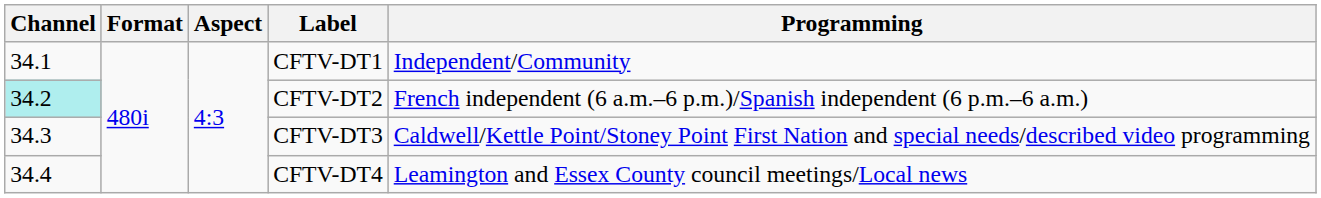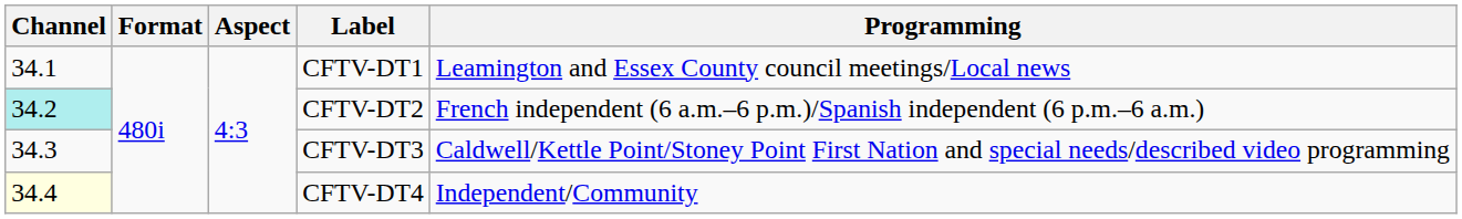 <table class="wikitable sortable" border="1">
 <tr>
 <th>Channel</th>
 <th>Format</th>
 <th>Aspect</th>
 <th>Label</th>
 <th>Programming</th>
 </tr>
 <tr>
 <td>34.1</td>
 <td rowspan=4><a href='#'>480i</a></td>
 <td rowspan=4><a href='#'>4:3</a></td>
 <td>CFTV-DT1</td>
-<td><a href='#'>Independent</a>/<a href='#'>Community</a></td>
+<td><a href='#'>Leamington</a> and <a href='#'>Essex County</a> council meetings/<a href='#'>Local news</a></td>
 </tr>
 <tr>
 <td style="background: paleturquoise;">34.2</td>
 <td>CFTV-DT2</td>
 <td><a href='#'>French</a> independent (6 a.m.–6 p.m.)/<a href='#'>Spanish</a> independent (6 p.m.–6 a.m.)</td>
 </tr>
 <tr>
 <td>34.3</td>
 <td>CFTV-DT3</td>
 <td><a href='#'>Caldwell</a>/<a href='#'>Kettle Point/Stoney Point</a> <a href='#'>First Nation</a> and <a href='#'>special needs</a>/<a href='#'>described video</a> programming</td>
 </tr>
 <tr>
-<td>34.4</td>
+<td style="background: lightyellow;">34.4</td>
 <td>CFTV-DT4</td>
-<td><a href='#'>Leamington</a> and <a href='#'>Essex County</a> council meetings/<a href='#'>Local news</a></td>
+<td><a href='#'>Independent</a>/<a href='#'>Community</a></td>
 </tr>
 </table>
